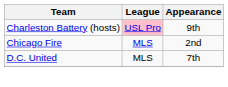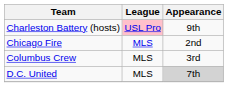 <table class="wikitable sortable" style="text-align:center">
 <tr>
 <th>Team</th>
 <th>League</th>
 <th>Appearance</th>
 </tr>
 <tr>
 <td style="text-align:left;"> <a href='#'>Charleston Battery</a> (hosts)</td>
 <td style="background: pink;"><a href='#'>USL Pro</a></td>
 <td>9th</td>
 </tr>
 <tr>
 <td style="text-align:left;"> <a href='#'>Chicago Fire</a></td>
 <td><a href='#'>MLS</a></td>
 <td>2nd</td>
 </tr>
 <tr>
+<td style="text-align:left;"> <a href='#'>Columbus Crew</a></td>
+<td>MLS</td>
+<td>3rd</td>
+</tr>
+<tr>
 <td style="text-align:left;"> <a href='#'>D.C. United</a></td>
 <td>MLS</td>
-<td>7th</td>
+<td style="background: lightgrey;">7th</td>
 </tr>
 <tr>
 </tr>
 </table>
